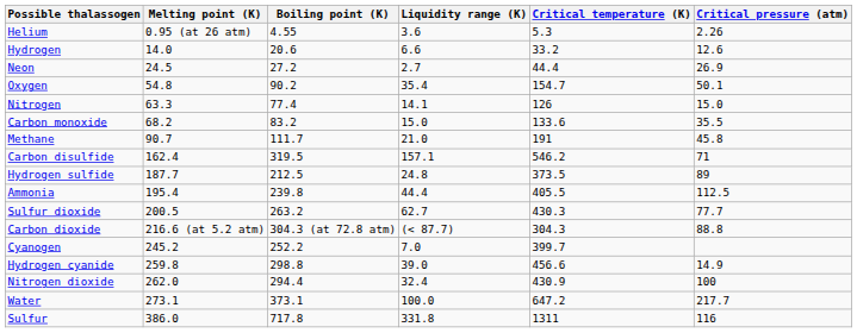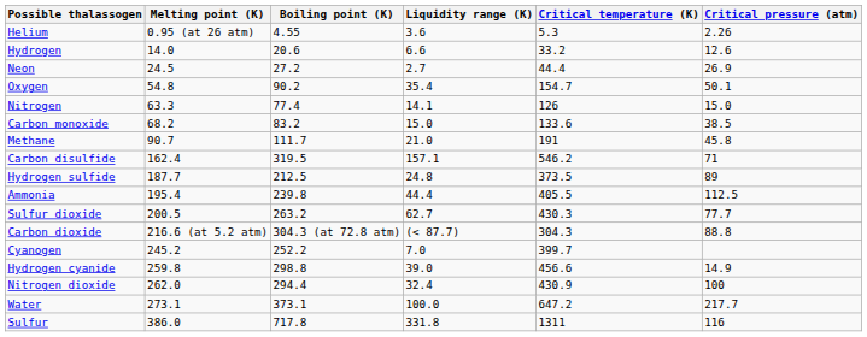 <table class="wikitable sortable">
 <tr>
 <th>Possible thalassogen</th>
 <th>Melting point (K)</th>
 <th>Boiling point (K)</th>
 <th>Liquidity range (K)</th>
 <th><a href='#'>Critical temperature</a> (K)</th>
 <th><a href='#'>Critical pressure</a> (atm)</th>
 </tr>
 <tr>
 <td><a href='#'>Helium</a></td>
 <td>0.95 (at 26 atm)</td>
 <td>4.55</td>
 <td>3.6</td>
 <td>5.3</td>
 <td>2.26</td>
 </tr>
 <tr>
 <td><a href='#'>Hydrogen</a></td>
 <td>14.0</td>
 <td>20.6</td>
 <td>6.6</td>
 <td>33.2</td>
 <td>12.6</td>
 </tr>
 <tr>
 <td><a href='#'>Neon</a></td>
 <td>24.5</td>
 <td>27.2</td>
 <td>2.7</td>
 <td>44.4</td>
 <td>26.9</td>
 </tr>
 <tr>
 <td><a href='#'>Oxygen</a></td>
 <td>54.8</td>
 <td>90.2</td>
 <td>35.4</td>
 <td>154.7</td>
 <td>50.1</td>
 </tr>
 <tr>
 <td><a href='#'>Nitrogen</a></td>
 <td>63.3</td>
 <td>77.4</td>
 <td>14.1</td>
 <td>126</td>
 <td>15.0</td>
 </tr>
 <tr>
 <td><a href='#'>Carbon monoxide</a></td>
 <td>68.2</td>
 <td>83.2</td>
 <td>15.0</td>
 <td>133.6</td>
-<td>35.5</td>
+<td>38.5</td>
 </tr>
 <tr>
 <td><a href='#'>Methane</a></td>
 <td>90.7</td>
 <td>111.7</td>
 <td>21.0</td>
 <td>191</td>
 <td>45.8</td>
 </tr>
 <tr>
 <td><a href='#'>Carbon disulfide</a></td>
 <td>162.4</td>
 <td>319.5</td>
 <td>157.1</td>
 <td>546.2</td>
 <td>71</td>
 </tr>
 <tr>
 <td><a href='#'>Hydrogen sulfide</a></td>
 <td>187.7</td>
 <td>212.5</td>
 <td>24.8</td>
 <td>373.5</td>
 <td>89</td>
 </tr>
 <tr>
 <td><a href='#'>Ammonia</a></td>
 <td>195.4</td>
 <td>239.8</td>
 <td>44.4</td>
 <td>405.5</td>
 <td>112.5</td>
 </tr>
 <tr>
 <td><a href='#'>Sulfur dioxide</a></td>
 <td>200.5</td>
 <td>263.2</td>
 <td>62.7</td>
 <td>430.3</td>
 <td>77.7</td>
 </tr>
 <tr>
 <td><a href='#'>Carbon dioxide</a></td>
 <td>216.6 (at 5.2 atm)</td>
 <td>304.3 (at 72.8 atm)</td>
 <td data-sort-value="87.7">(< 87.7)</td>
 <td>304.3</td>
 <td>88.8</td>
 </tr>
 <tr>
 <td><a href='#'>Cyanogen</a></td>
 <td>245.2</td>
 <td>252.2</td>
 <td>7.0</td>
 <td>399.7</td>
 <td></td>
 </tr>
 <tr>
 <td><a href='#'>Hydrogen cyanide</a></td>
 <td>259.8</td>
 <td>298.8</td>
 <td>39.0</td>
 <td>456.6</td>
 <td>14.9</td>
 </tr>
 <tr>
 <td><a href='#'>Nitrogen dioxide</a></td>
 <td>262.0</td>
 <td>294.4</td>
 <td>32.4</td>
 <td>430.9</td>
 <td>100</td>
 </tr>
 <tr>
 <td><a href='#'>Water</a></td>
 <td>273.1</td>
 <td>373.1</td>
 <td>100.0</td>
 <td>647.2</td>
 <td>217.7</td>
 </tr>
 <tr>
 <td><a href='#'>Sulfur</a></td>
 <td>386.0</td>
 <td>717.8</td>
 <td>331.8</td>
 <td>1311</td>
 <td>116</td>
 </tr>
 </table>
